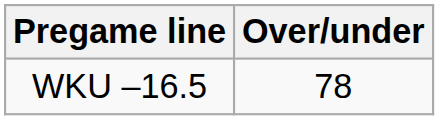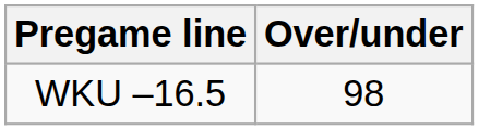 <table class="wikitable">
 <tr align="center">
 <th style=>Pregame line</th>
 <th style=>Over/under</th>
 </tr>
 <tr align="center">
 <td>WKU –16.5</td>
-<td>78</td>
+<td>98</td>
 </tr>
 </table>
